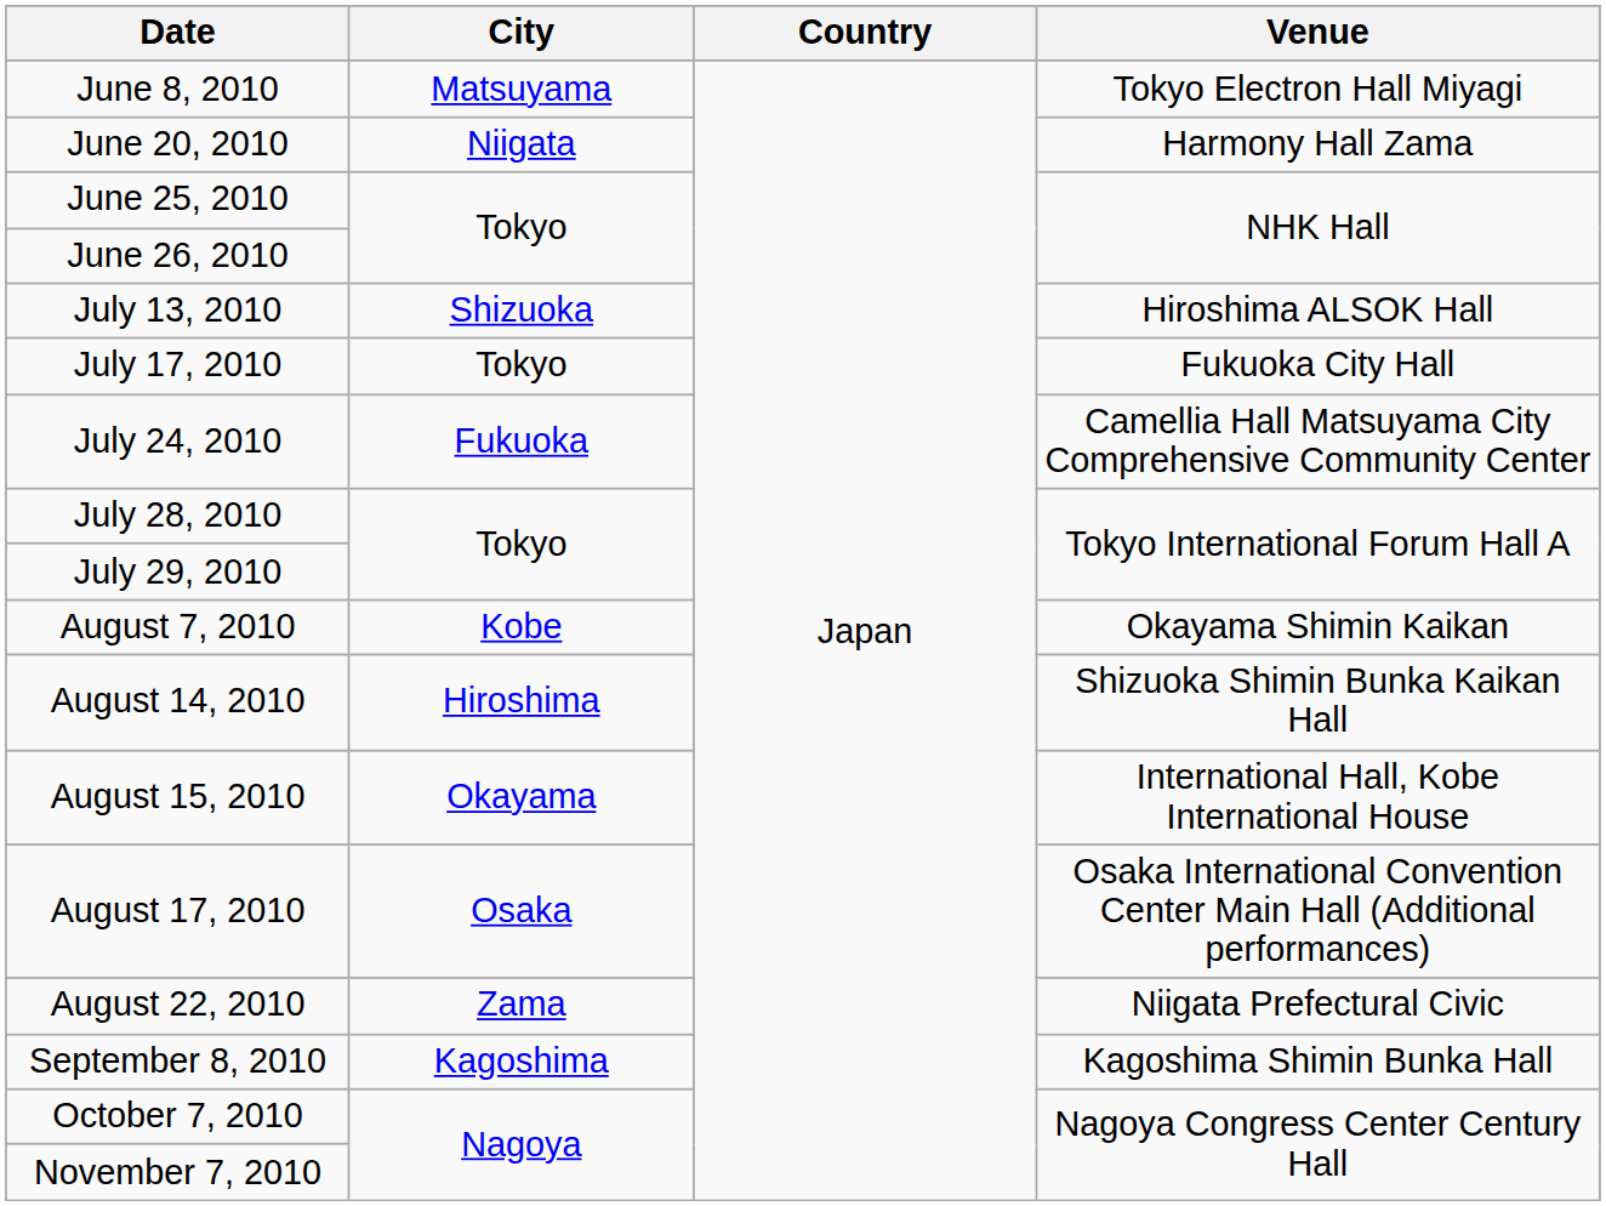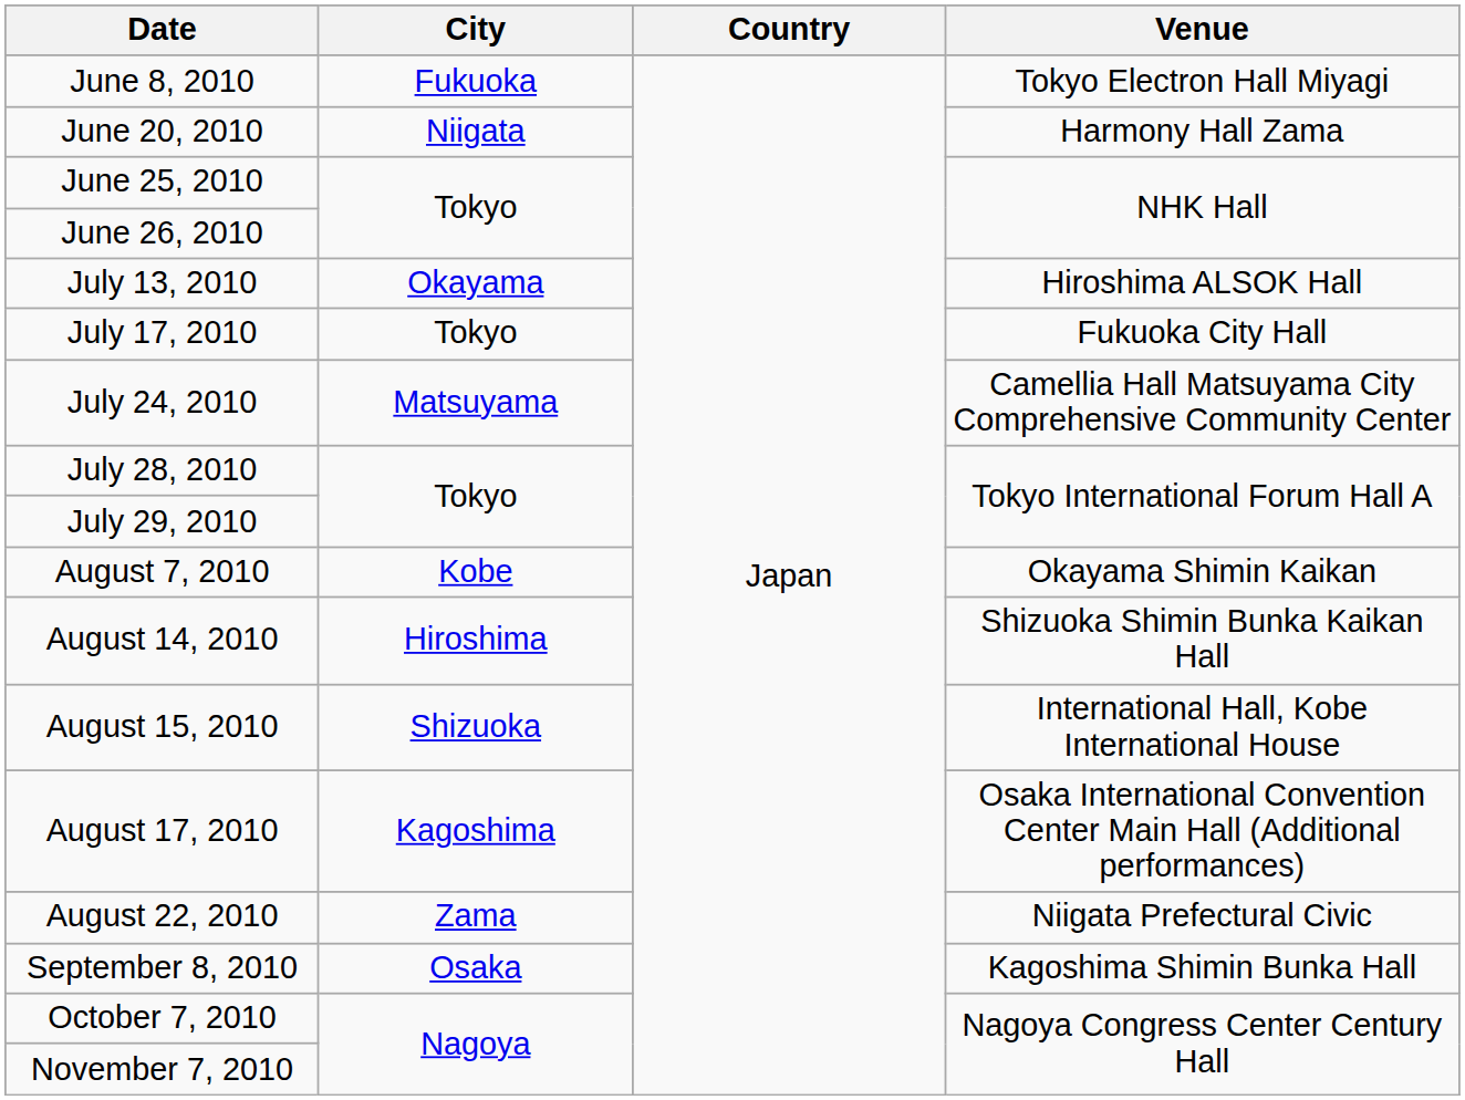 <table class="wikitable" style="text-align:center;">
 <tr>
 <th style="width:150px;">Date</th>
 <th style="width:150px;">City</th>
 <th style="width:150px;">Country</th>
 <th style="width:250px;">Venue</th>
 </tr>
 <tr>
 <td>June 8, 2010</td>
-<td><a href='#'>Matsuyama</a></td>
+<td><a href='#'>Fukuoka</a></td>
 <td rowspan="17">Japan</td>
 <td>Tokyo Electron Hall Miyagi</td>
 </tr>
 <tr>
 <td>June 20, 2010</td>
 <td><a href='#'>Niigata</a></td>
 <td>Harmony Hall Zama</td>
 </tr>
 <tr>
 <td>June 25, 2010</td>
 <td rowspan="2">Tokyo</td>
 <td rowspan="2">NHK Hall</td>
 </tr>
 <tr>
 <td>June 26, 2010</td>
 </tr>
 <tr>
 <td>July 13, 2010</td>
-<td><a href='#'>Shizuoka</a></td>
+<td><a href='#'>Okayama</a></td>
 <td>Hiroshima ALSOK Hall</td>
 </tr>
 <tr>
 <td>July 17, 2010</td>
 <td>Tokyo</td>
 <td>Fukuoka City Hall</td>
 </tr>
 <tr>
 <td>July 24, 2010</td>
-<td><a href='#'>Fukuoka</a></td>
+<td><a href='#'>Matsuyama</a></td>
 <td>Camellia Hall Matsuyama City Comprehensive Community Center</td>
 </tr>
 <tr>
 <td>July 28, 2010</td>
 <td rowspan="2">Tokyo</td>
 <td rowspan="2">Tokyo International Forum Hall A</td>
 </tr>
 <tr>
 <td>July 29, 2010</td>
 </tr>
 <tr>
 <td>August 7, 2010</td>
 <td><a href='#'>Kobe</a></td>
 <td>Okayama Shimin Kaikan</td>
 </tr>
 <tr>
 <td>August 14, 2010</td>
 <td><a href='#'>Hiroshima</a></td>
 <td>Shizuoka Shimin Bunka Kaikan Hall</td>
 </tr>
 <tr>
 <td>August 15, 2010</td>
-<td><a href='#'>Okayama</a></td>
+<td><a href='#'>Shizuoka</a></td>
 <td>International Hall, Kobe International House</td>
 </tr>
 <tr>
 <td>August 17, 2010</td>
-<td><a href='#'>Osaka</a></td>
+<td><a href='#'>Kagoshima</a></td>
 <td>Osaka International Convention Center Main Hall (Additional performances)</td>
 </tr>
 <tr>
 <td>August 22, 2010</td>
 <td><a href='#'>Zama</a></td>
 <td>Niigata Prefectural Civic</td>
 </tr>
 <tr>
 <td>September 8, 2010</td>
-<td><a href='#'>Kagoshima</a></td>
+<td><a href='#'>Osaka</a></td>
 <td>Kagoshima Shimin Bunka Hall</td>
 </tr>
 <tr>
 <td>October 7, 2010</td>
 <td rowspan="2"><a href='#'>Nagoya</a></td>
 <td rowspan="2">Nagoya Congress Center Century Hall</td>
 </tr>
 <tr>
 <td>November 7, 2010</td>
 </tr>
 </table>
